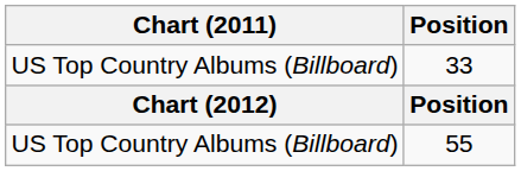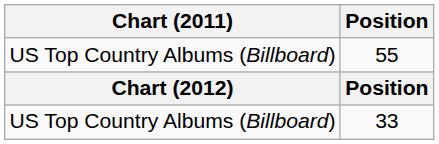 <table class="wikitable">
 <tr>
 <th>Chart (2011)</th>
 <th>Position</th>
 </tr>
 <tr>
 <td>US Top Country Albums (<em>Billboard</em>)</td>
-<td style="text-align:center">33</td>
+<td style="text-align:center">55</td>
 </tr>
 <tr>
 <th>Chart (2012)</th>
 <th>Position</th>
 </tr>
 <tr>
 <td>US Top Country Albums (<em>Billboard</em>)</td>
-<td style="text-align:center">55</td>
+<td style="text-align:center">33</td>
 </tr>
 </table>
